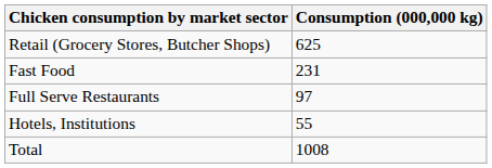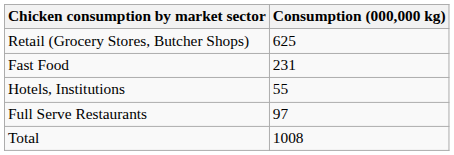 <table class="wikitable">
 <tr>
 <th>Chicken consumption by market sector</th>
 <th>Consumption (000,000 kg)</th>
 </tr>
 <tr>
 <td>Retail (Grocery Stores, Butcher Shops)</td>
 <td>625</td>
 </tr>
 <tr>
 <td>Fast Food</td>
 <td>231</td>
 </tr>
 <tr>
+<td>Hotels, Institutions</td>
+<td>55</td>
+</tr>
+<tr>
 <td>Full Serve Restaurants</td>
 <td>97</td>
-</tr>
-<tr>
-<td>Hotels, Institutions</td>
-<td>55</td>
 </tr>
 <tr>
 <td>Total</td>
 <td>1008</td>
 </tr>
 </table>
